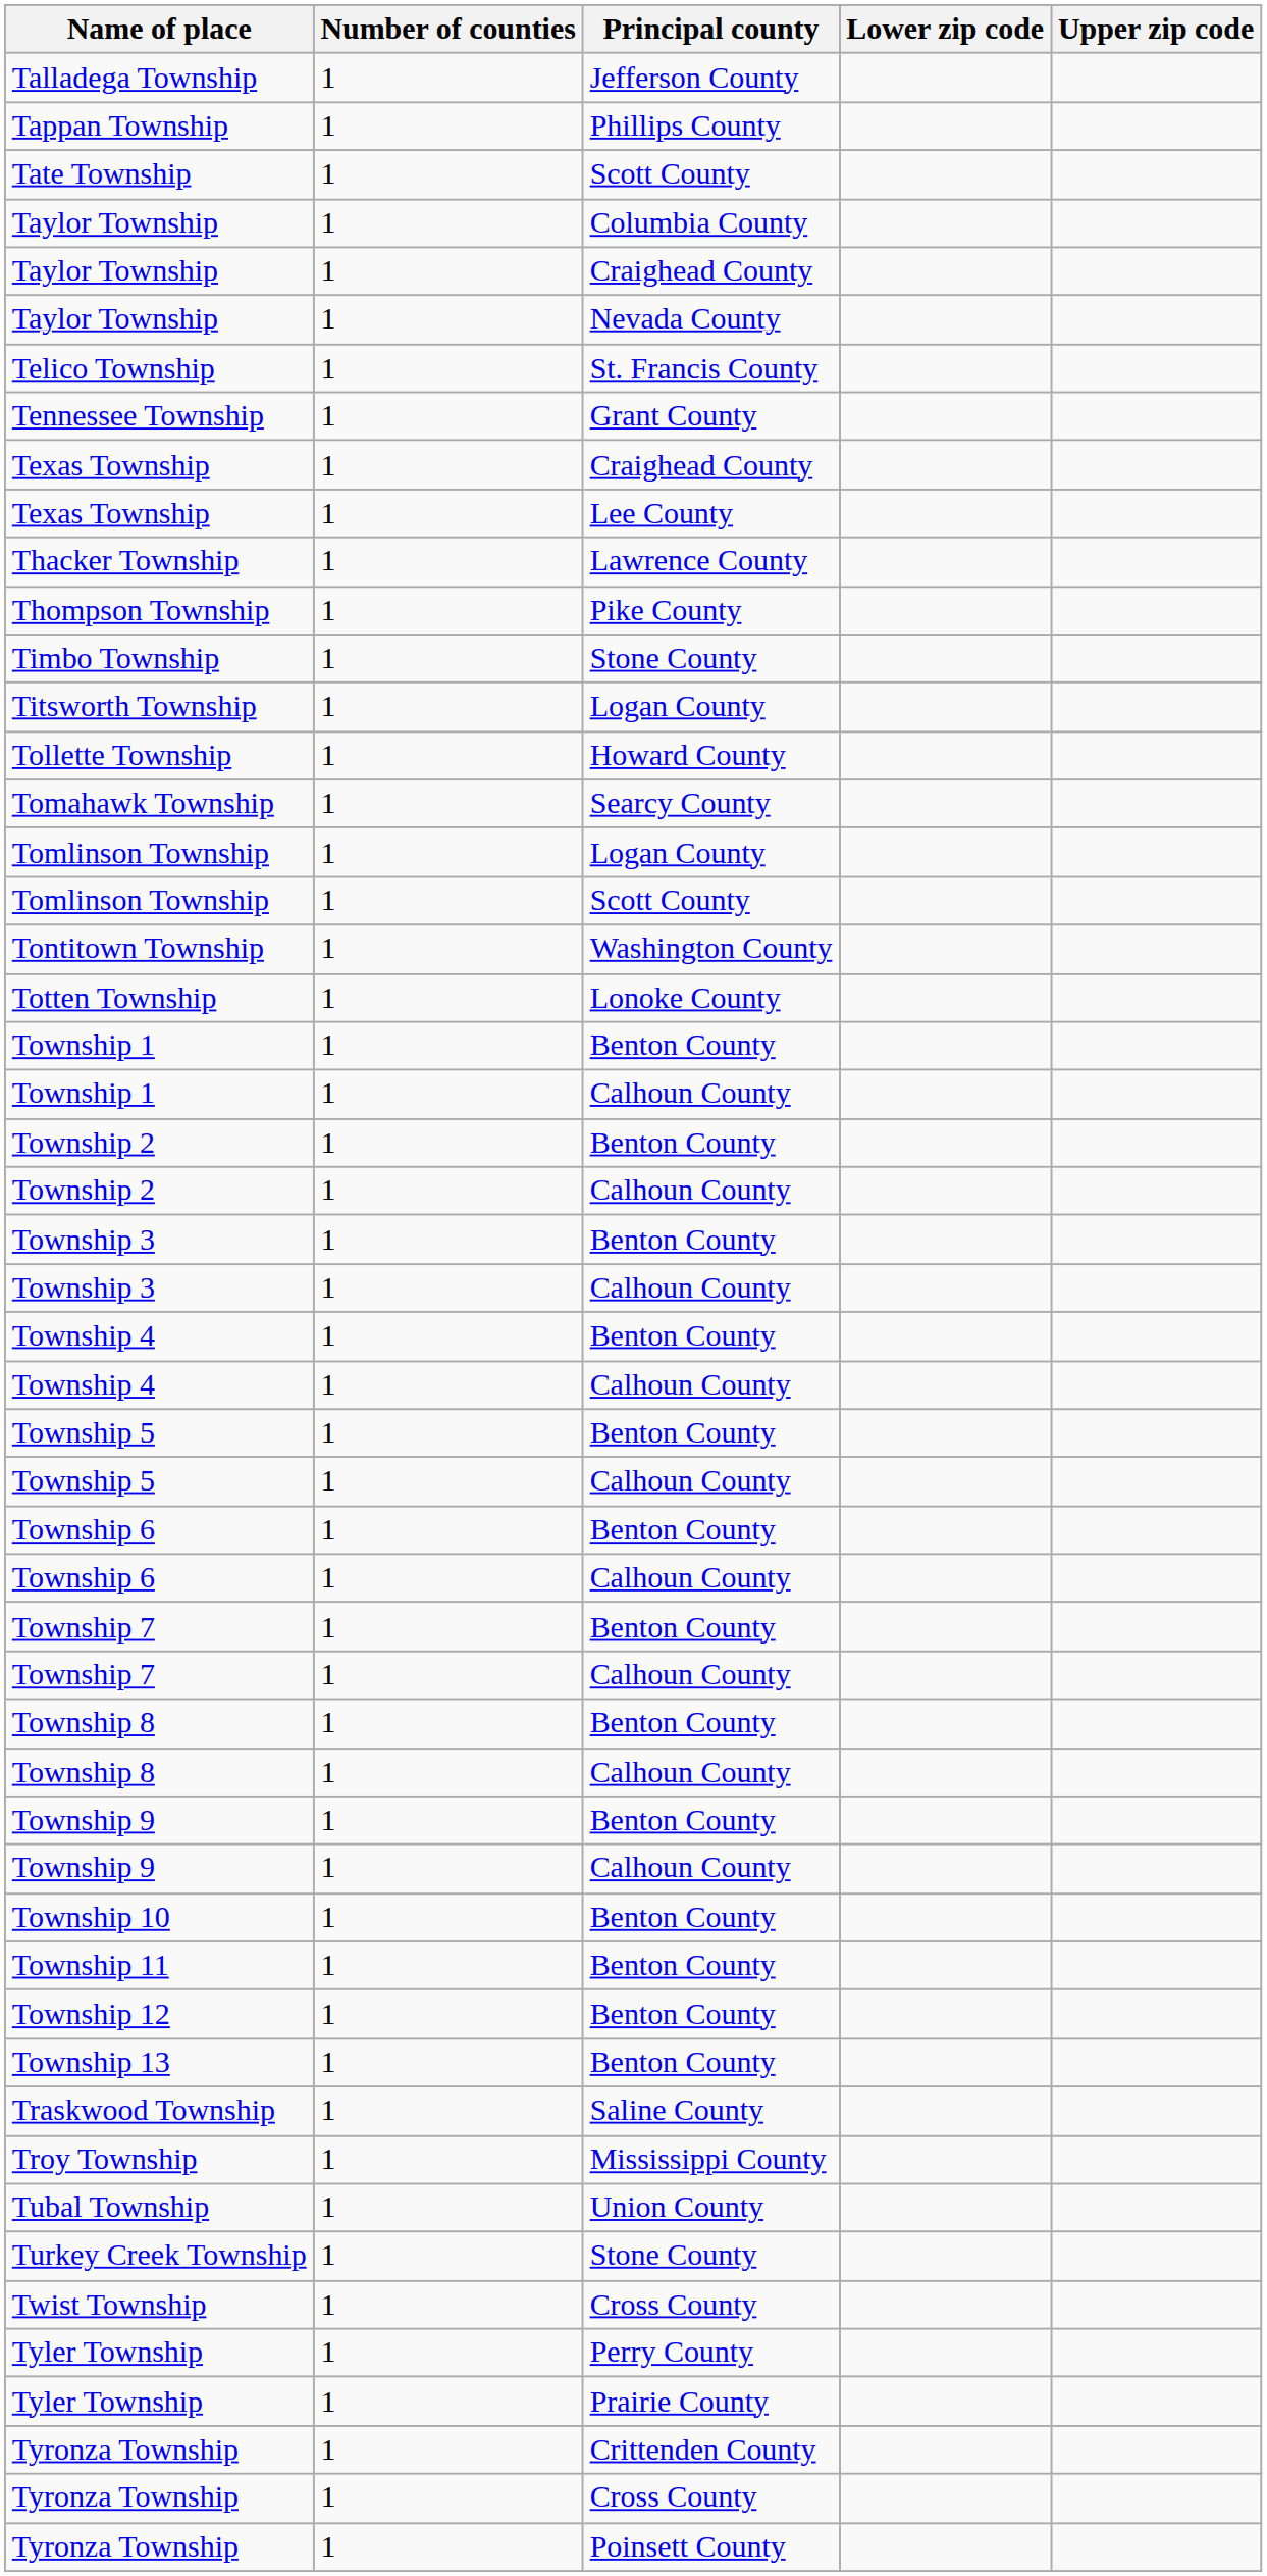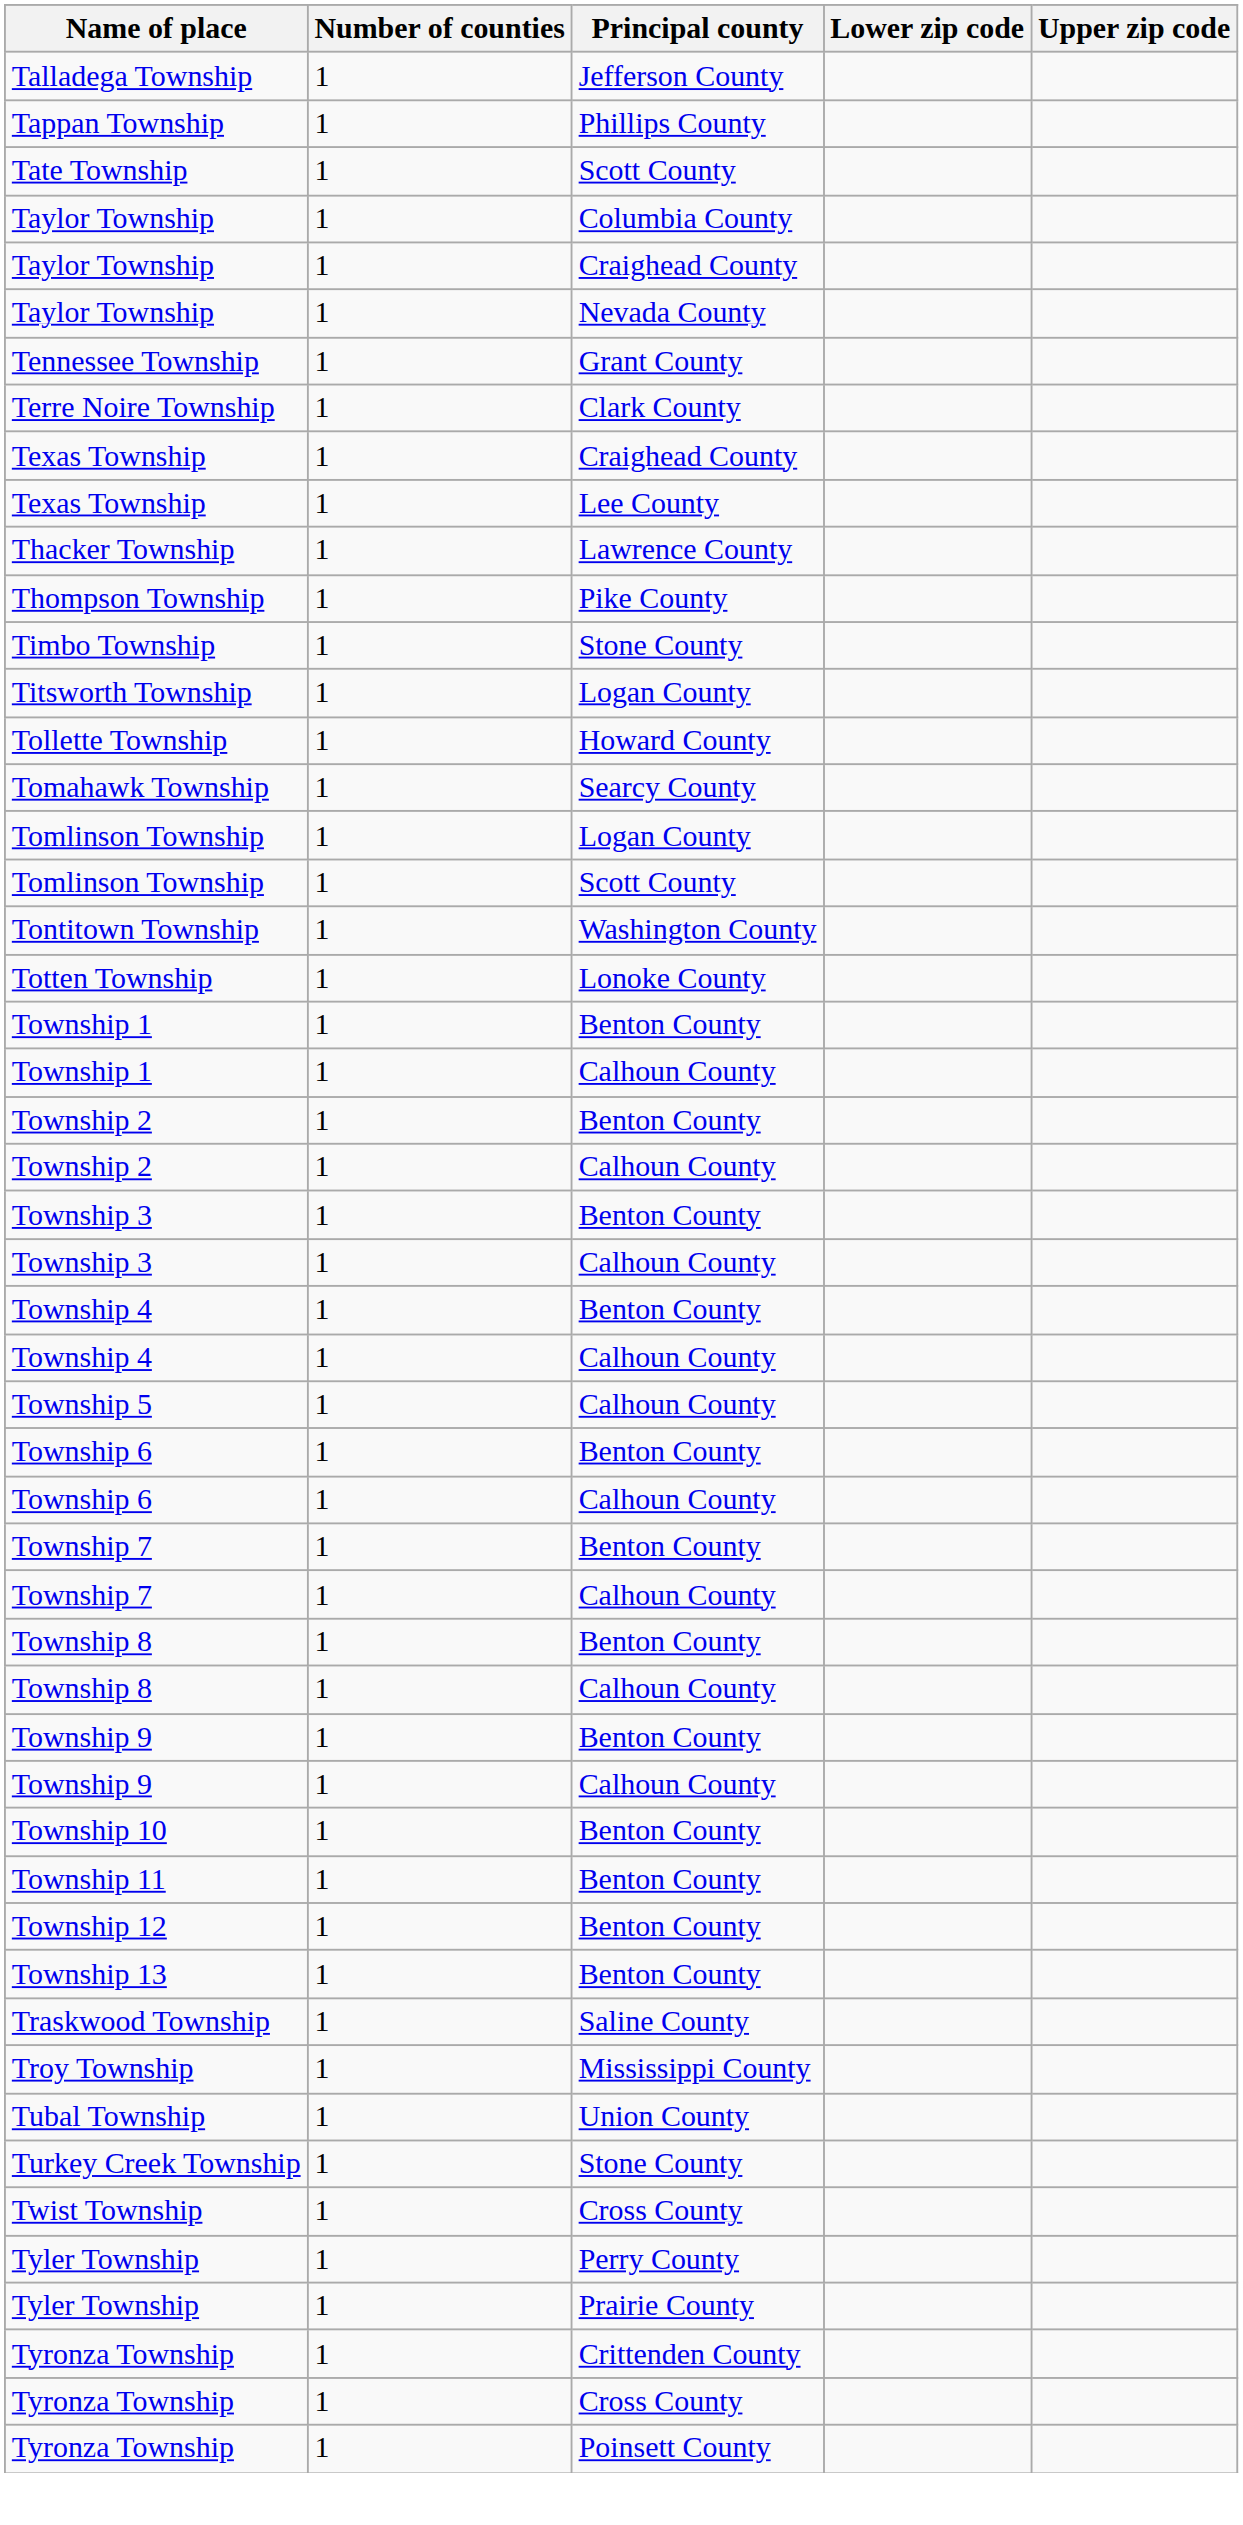 <table class="wikitable">
 <tr>
 <th>Name of place</th>
 <th>Number of counties</th>
 <th>Principal county</th>
 <th>Lower zip code</th>
 <th>Upper zip code</th>
 </tr>
 <tr>
 <td><a href='#'>Talladega Township</a></td>
 <td>1</td>
 <td><a href='#'>Jefferson County</a></td>
 <td> </td>
 <td> </td>
 </tr>
 <tr>
 <td><a href='#'>Tappan Township</a></td>
 <td>1</td>
 <td><a href='#'>Phillips County</a></td>
 <td> </td>
 <td> </td>
 </tr>
 <tr>
 <td><a href='#'>Tate Township</a></td>
 <td>1</td>
 <td><a href='#'>Scott County</a></td>
 <td> </td>
 <td> </td>
 </tr>
 <tr>
 <td><a href='#'>Taylor Township</a></td>
 <td>1</td>
 <td><a href='#'>Columbia County</a></td>
 <td> </td>
 <td> </td>
 </tr>
 <tr>
 <td><a href='#'>Taylor Township</a></td>
 <td>1</td>
 <td><a href='#'>Craighead County</a></td>
 <td> </td>
 <td> </td>
 </tr>
 <tr>
 <td><a href='#'>Taylor Township</a></td>
 <td>1</td>
 <td><a href='#'>Nevada County</a></td>
 <td> </td>
 <td> </td>
 </tr>
 <tr>
-<td><a href='#'>Telico Township</a></td>
+<td><a href='#'>Tennessee Township</a></td>
 <td>1</td>
-<td><a href='#'>St. Francis County</a></td>
+<td><a href='#'>Grant County</a></td>
 <td> </td>
 <td> </td>
 </tr>
 <tr>
-<td><a href='#'>Tennessee Township</a></td>
+<td><a href='#'>Terre Noire Township</a></td>
 <td>1</td>
-<td><a href='#'>Grant County</a></td>
+<td><a href='#'>Clark County</a></td>
 <td> </td>
 <td> </td>
 </tr>
 <tr>
 <td><a href='#'>Texas Township</a></td>
 <td>1</td>
 <td><a href='#'>Craighead County</a></td>
 <td> </td>
 <td> </td>
 </tr>
 <tr>
 <td><a href='#'>Texas Township</a></td>
 <td>1</td>
 <td><a href='#'>Lee County</a></td>
 <td> </td>
 <td> </td>
 </tr>
 <tr>
 <td><a href='#'>Thacker Township</a></td>
 <td>1</td>
 <td><a href='#'>Lawrence County</a></td>
 <td> </td>
 <td> </td>
 </tr>
 <tr>
 <td><a href='#'>Thompson Township</a></td>
 <td>1</td>
 <td><a href='#'>Pike County</a></td>
 <td> </td>
 <td> </td>
 </tr>
 <tr>
 <td><a href='#'>Timbo Township</a></td>
 <td>1</td>
 <td><a href='#'>Stone County</a></td>
 <td> </td>
 <td> </td>
 </tr>
 <tr>
 <td><a href='#'>Titsworth Township</a></td>
 <td>1</td>
 <td><a href='#'>Logan County</a></td>
 <td> </td>
 <td> </td>
 </tr>
 <tr>
 <td><a href='#'>Tollette Township</a></td>
 <td>1</td>
 <td><a href='#'>Howard County</a></td>
 <td> </td>
 <td> </td>
 </tr>
 <tr>
 <td><a href='#'>Tomahawk Township</a></td>
 <td>1</td>
 <td><a href='#'>Searcy County</a></td>
 <td> </td>
 <td> </td>
 </tr>
 <tr>
 <td><a href='#'>Tomlinson Township</a></td>
 <td>1</td>
 <td><a href='#'>Logan County</a></td>
 <td> </td>
 <td> </td>
 </tr>
 <tr>
 <td><a href='#'>Tomlinson Township</a></td>
 <td>1</td>
 <td><a href='#'>Scott County</a></td>
 <td> </td>
 <td> </td>
 </tr>
 <tr>
 <td><a href='#'>Tontitown Township</a></td>
 <td>1</td>
 <td><a href='#'>Washington County</a></td>
 <td> </td>
 <td> </td>
 </tr>
 <tr>
 <td><a href='#'>Totten Township</a></td>
 <td>1</td>
 <td><a href='#'>Lonoke County</a></td>
 <td> </td>
 <td> </td>
 </tr>
 <tr>
 <td><a href='#'>Township 1</a></td>
 <td>1</td>
 <td><a href='#'>Benton County</a></td>
 <td> </td>
 <td> </td>
 </tr>
 <tr>
 <td><a href='#'>Township 1</a></td>
 <td>1</td>
 <td><a href='#'>Calhoun County</a></td>
 <td> </td>
 <td> </td>
 </tr>
 <tr>
 <td><a href='#'>Township 2</a></td>
 <td>1</td>
 <td><a href='#'>Benton County</a></td>
 <td> </td>
 <td> </td>
 </tr>
 <tr>
 <td><a href='#'>Township 2</a></td>
 <td>1</td>
 <td><a href='#'>Calhoun County</a></td>
 <td> </td>
 <td> </td>
 </tr>
 <tr>
 <td><a href='#'>Township 3</a></td>
 <td>1</td>
 <td><a href='#'>Benton County</a></td>
 <td> </td>
 <td> </td>
 </tr>
 <tr>
 <td><a href='#'>Township 3</a></td>
 <td>1</td>
 <td><a href='#'>Calhoun County</a></td>
 <td> </td>
 <td> </td>
 </tr>
 <tr>
 <td><a href='#'>Township 4</a></td>
 <td>1</td>
 <td><a href='#'>Benton County</a></td>
 <td> </td>
 <td> </td>
 </tr>
 <tr>
 <td><a href='#'>Township 4</a></td>
 <td>1</td>
 <td><a href='#'>Calhoun County</a></td>
-<td> </td>
-<td> </td>
-</tr>
-<tr>
-<td><a href='#'>Township 5</a></td>
-<td>1</td>
-<td><a href='#'>Benton County</a></td>
 <td> </td>
 <td> </td>
 </tr>
 <tr>
 <td><a href='#'>Township 5</a></td>
 <td>1</td>
 <td><a href='#'>Calhoun County</a></td>
 <td> </td>
 <td> </td>
 </tr>
 <tr>
 <td><a href='#'>Township 6</a></td>
 <td>1</td>
 <td><a href='#'>Benton County</a></td>
 <td> </td>
 <td> </td>
 </tr>
 <tr>
 <td><a href='#'>Township 6</a></td>
 <td>1</td>
 <td><a href='#'>Calhoun County</a></td>
 <td> </td>
 <td> </td>
 </tr>
 <tr>
 <td><a href='#'>Township 7</a></td>
 <td>1</td>
 <td><a href='#'>Benton County</a></td>
 <td> </td>
 <td> </td>
 </tr>
 <tr>
 <td><a href='#'>Township 7</a></td>
 <td>1</td>
 <td><a href='#'>Calhoun County</a></td>
 <td> </td>
 <td> </td>
 </tr>
 <tr>
 <td><a href='#'>Township 8</a></td>
 <td>1</td>
 <td><a href='#'>Benton County</a></td>
 <td> </td>
 <td> </td>
 </tr>
 <tr>
 <td><a href='#'>Township 8</a></td>
 <td>1</td>
 <td><a href='#'>Calhoun County</a></td>
 <td> </td>
 <td> </td>
 </tr>
 <tr>
 <td><a href='#'>Township 9</a></td>
 <td>1</td>
 <td><a href='#'>Benton County</a></td>
 <td> </td>
 <td> </td>
 </tr>
 <tr>
 <td><a href='#'>Township 9</a></td>
 <td>1</td>
 <td><a href='#'>Calhoun County</a></td>
 <td> </td>
 <td> </td>
 </tr>
 <tr>
 <td><a href='#'>Township 10</a></td>
 <td>1</td>
 <td><a href='#'>Benton County</a></td>
 <td> </td>
 <td> </td>
 </tr>
 <tr>
 <td><a href='#'>Township 11</a></td>
 <td>1</td>
 <td><a href='#'>Benton County</a></td>
 <td> </td>
 <td> </td>
 </tr>
 <tr>
 <td><a href='#'>Township 12</a></td>
 <td>1</td>
 <td><a href='#'>Benton County</a></td>
 <td> </td>
 <td> </td>
 </tr>
 <tr>
 <td><a href='#'>Township 13</a></td>
 <td>1</td>
 <td><a href='#'>Benton County</a></td>
 <td> </td>
 <td> </td>
 </tr>
 <tr>
 <td><a href='#'>Traskwood Township</a></td>
 <td>1</td>
 <td><a href='#'>Saline County</a></td>
 <td> </td>
 <td> </td>
 </tr>
 <tr>
 <td><a href='#'>Troy Township</a></td>
 <td>1</td>
 <td><a href='#'>Mississippi County</a></td>
 <td> </td>
 <td> </td>
 </tr>
 <tr>
 <td><a href='#'>Tubal Township</a></td>
 <td>1</td>
 <td><a href='#'>Union County</a></td>
 <td> </td>
 <td> </td>
 </tr>
 <tr>
 <td><a href='#'>Turkey Creek Township</a></td>
 <td>1</td>
 <td><a href='#'>Stone County</a></td>
 <td> </td>
 <td> </td>
 </tr>
 <tr>
 <td><a href='#'>Twist Township</a></td>
 <td>1</td>
 <td><a href='#'>Cross County</a></td>
 <td> </td>
 <td> </td>
 </tr>
 <tr>
 <td><a href='#'>Tyler Township</a></td>
 <td>1</td>
 <td><a href='#'>Perry County</a></td>
 <td> </td>
 <td> </td>
 </tr>
 <tr>
 <td><a href='#'>Tyler Township</a></td>
 <td>1</td>
 <td><a href='#'>Prairie County</a></td>
 <td> </td>
 <td> </td>
 </tr>
 <tr>
 <td><a href='#'>Tyronza Township</a></td>
 <td>1</td>
 <td><a href='#'>Crittenden County</a></td>
 <td> </td>
 <td> </td>
 </tr>
 <tr>
 <td><a href='#'>Tyronza Township</a></td>
 <td>1</td>
 <td><a href='#'>Cross County</a></td>
 <td> </td>
 <td> </td>
 </tr>
 <tr>
 <td><a href='#'>Tyronza Township</a></td>
 <td>1</td>
 <td><a href='#'>Poinsett County</a></td>
 <td> </td>
 <td> </td>
 </tr>
 </table>
